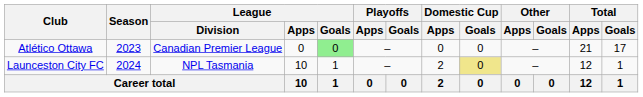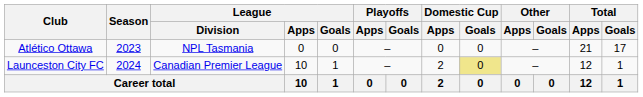 <table class="wikitable" style="text-align: center">
 <tr>
 <th rowspan="2">Club</th>
 <th rowspan="2">Season</th>
 <th colspan="3">League</th>
 <th colspan="2">Playoffs</th>
 <th colspan="2">Domestic Cup</th>
 <th colspan="2">Other</th>
 <th colspan="2">Total</th>
 </tr>
 <tr>
 <th>Division</th>
 <th>Apps</th>
 <th>Goals</th>
 <th>Apps</th>
 <th>Goals</th>
 <th>Apps</th>
 <th>Goals</th>
 <th>Apps</th>
 <th>Goals</th>
 <th>Apps</th>
 <th>Goals</th>
 </tr>
 <tr>
 <td><a href='#'>Atlético Ottawa</a></td>
 <td><a href='#'>2023</a></td>
-<td><a href='#'>Canadian Premier League</a></td>
+<td><a href='#'>NPL Tasmania</a></td>
 <td>0</td>
-<td style="background: lightgreen;">0</td>
+<td>0</td>
 <td colspan="2">–</td>
 <td>0</td>
 <td>0</td>
 <td colspan="2">–</td>
 <td>21</td>
 <td>17</td>
 </tr>
 <tr>
 <td><a href='#'>Launceston City FC</a></td>
 <td><a href='#'>2024</a></td>
-<td><a href='#'>NPL Tasmania</a></td>
+<td><a href='#'>Canadian Premier League</a></td>
 <td>10</td>
 <td>1</td>
 <td colspan="2">–</td>
 <td>2</td>
 <td style="background: khaki;">0</td>
 <td colspan="2">–</td>
 <td>12</td>
 <td>1</td>
 </tr>
 <tr>
 <th colspan="3"><strong>Career total</strong></th>
 <th>10</th>
 <th>1</th>
 <th>0</th>
 <th>0</th>
 <th>2</th>
 <th>0</th>
 <th>0</th>
 <th>0</th>
 <th>12</th>
 <th>1</th>
 </tr>
 </table>
